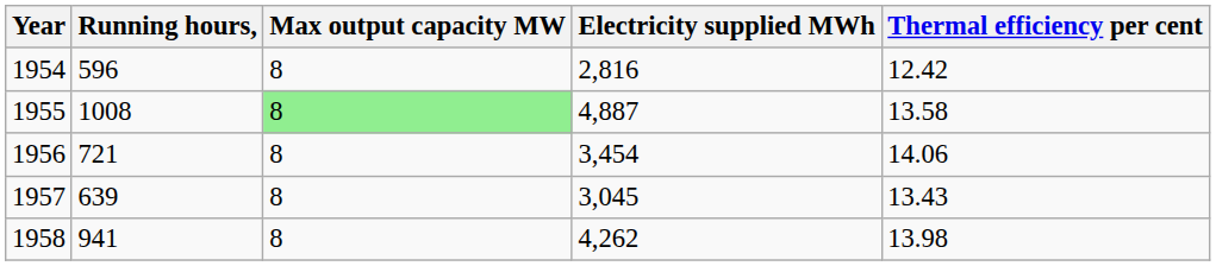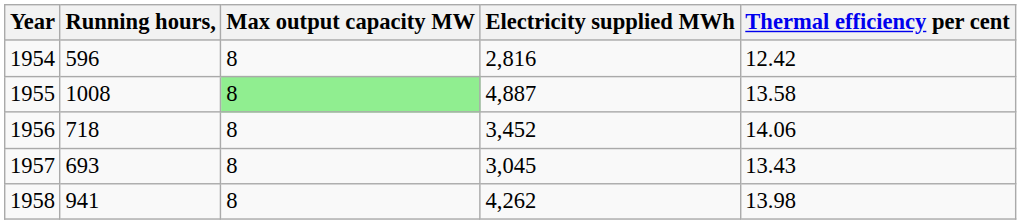 <table class="wikitable">
 <tr>
 <th>Year</th>
 <th>Running hours,</th>
 <th>Max output capacity MW</th>
 <th>Electricity supplied MWh</th>
 <th><a href='#'>Thermal efficiency</a> per cent</th>
 </tr>
 <tr>
 <td>1954</td>
 <td>596</td>
 <td>8</td>
 <td>2,816</td>
 <td>12.42</td>
 </tr>
 <tr>
 <td>1955</td>
 <td>1008</td>
 <td style="background: lightgreen;">8</td>
 <td>4,887</td>
 <td>13.58</td>
 </tr>
 <tr>
 <td>1956</td>
-<td>721</td>
+<td>718</td>
 <td>8</td>
-<td>3,454</td>
+<td>3,452</td>
 <td>14.06</td>
 </tr>
 <tr>
 <td>1957</td>
-<td>639</td>
+<td>693</td>
 <td>8</td>
 <td>3,045</td>
 <td>13.43</td>
 </tr>
 <tr>
 <td>1958</td>
 <td>941</td>
 <td>8</td>
 <td>4,262</td>
 <td>13.98</td>
 </tr>
 </table>
